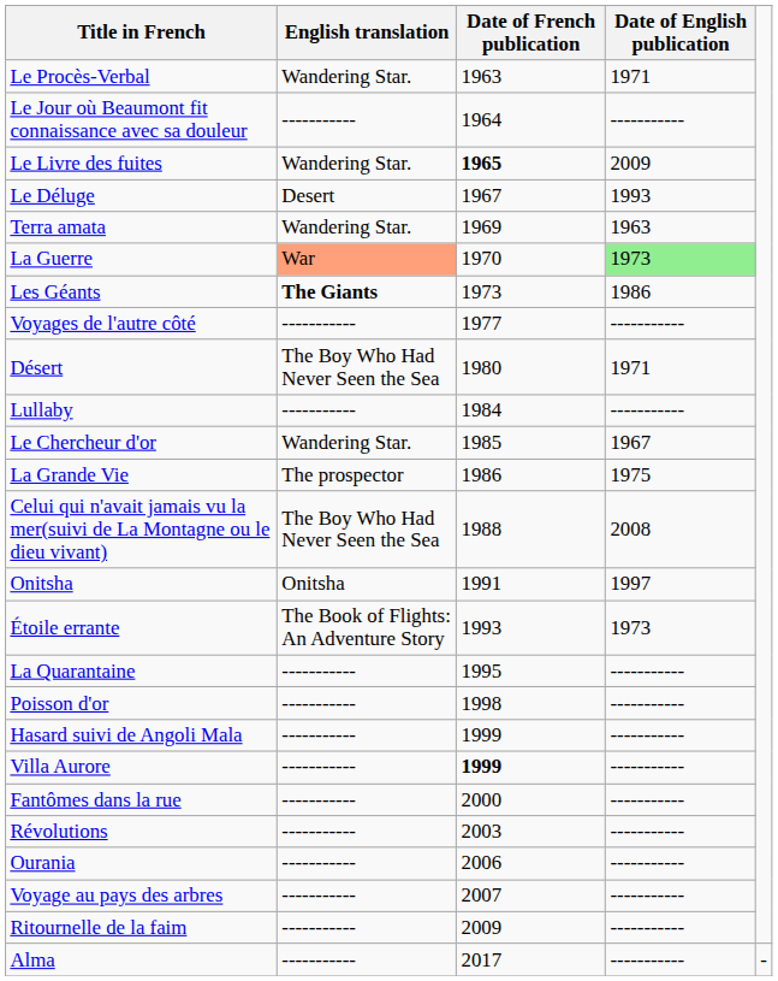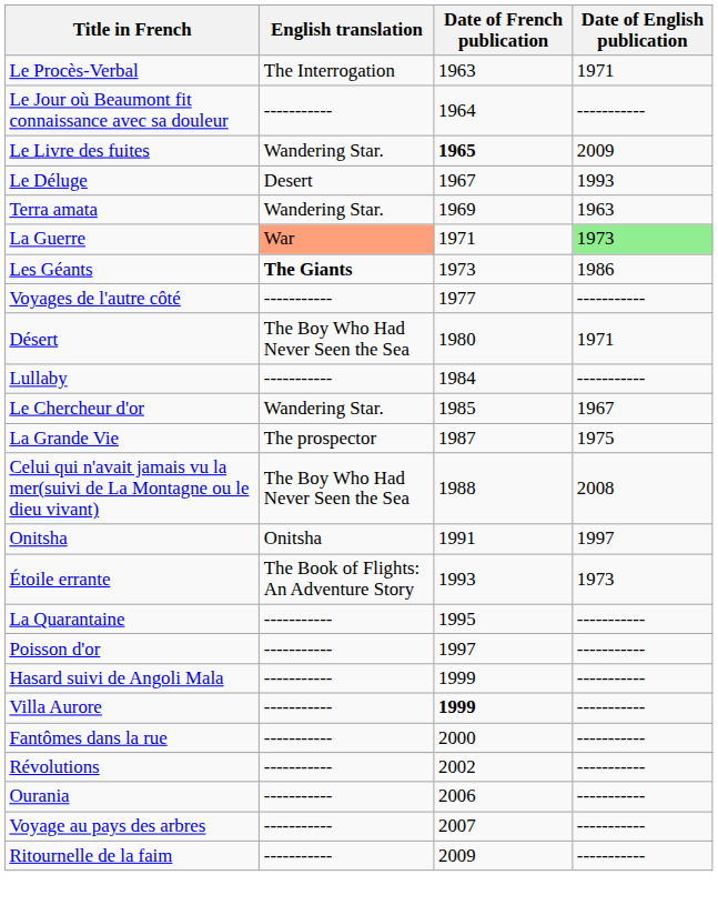 <table class="wikitable">
 <tr>
 <th>Title in French</th>
 <th>English translation</th>
 <th>Date of French publication</th>
 <th>Date of English publication</th>
 </tr>
 <tr>
 <td><a href='#'>Le Procès-Verbal</a></td>
-<td>Wandering Star.</td>
+<td>The Interrogation</td>
 <td>1963</td>
 <td>1971</td>
 </tr>
 <tr>
 <td><a href='#'>Le Jour où Beaumont fit connaissance avec sa douleur</a></td>
 <td>-----------</td>
 <td>1964</td>
 <td>-----------</td>
 </tr>
 <tr>
 <td><a href='#'>Le Livre des fuites</a></td>
 <td>Wandering Star.</td>
 <td><strong>1965</strong></td>
 <td>2009</td>
 </tr>
 <tr>
 <td><a href='#'>Le Déluge</a></td>
 <td>Desert</td>
 <td>1967</td>
 <td>1993</td>
 </tr>
 <tr>
 <td><a href='#'>Terra amata</a></td>
 <td>Wandering Star.</td>
 <td>1969</td>
 <td>1963</td>
 </tr>
 <tr>
 <td><a href='#'>La Guerre</a></td>
 <td style="background: lightsalmon;">War</td>
-<td>1970</td>
+<td>1971</td>
 <td style="background: lightgreen;">1973</td>
 </tr>
 <tr>
 <td><a href='#'>Les Géants</a></td>
 <td><strong>The Giants</strong></td>
 <td>1973</td>
 <td>1986</td>
 </tr>
 <tr>
 <td><a href='#'>Voyages de l'autre côté</a></td>
 <td>-----------</td>
 <td>1977</td>
 <td>-----------</td>
 </tr>
 <tr>
 <td><a href='#'>Désert</a></td>
 <td>The Boy Who Had Never Seen the Sea</td>
 <td>1980</td>
 <td>1971</td>
 </tr>
 <tr>
 <td><a href='#'>Lullaby</a></td>
 <td>-----------</td>
 <td>1984</td>
 <td>-----------</td>
 </tr>
 <tr>
 <td><a href='#'>Le Chercheur d'or</a></td>
 <td>Wandering Star.</td>
 <td>1985</td>
 <td>1967</td>
 </tr>
 <tr>
 <td><a href='#'>La Grande Vie</a></td>
 <td>The prospector</td>
-<td>1986</td>
+<td>1987</td>
 <td>1975</td>
 </tr>
 <tr>
 <td><a href='#'>Celui qui n'avait jamais vu la mer(suivi de La Montagne ou le dieu vivant)</a></td>
 <td>The Boy Who Had Never Seen the Sea</td>
 <td>1988</td>
 <td>2008</td>
 </tr>
 <tr>
 <td><a href='#'>Onitsha</a></td>
 <td>Onitsha</td>
 <td>1991</td>
 <td>1997</td>
 </tr>
 <tr>
 <td><a href='#'>Étoile errante</a></td>
 <td>The Book of Flights: An Adventure Story</td>
 <td>1993</td>
 <td>1973</td>
 </tr>
 <tr>
 <td><a href='#'>La Quarantaine</a></td>
 <td>-----------</td>
 <td>1995</td>
 <td>-----------</td>
 </tr>
 <tr>
 <td><a href='#'>Poisson d'or</a></td>
 <td>-----------</td>
-<td>1998</td>
+<td>1997</td>
 <td>-----------</td>
 </tr>
 <tr>
 <td><a href='#'>Hasard suivi de Angoli Mala</a></td>
 <td>-----------</td>
 <td>1999</td>
 <td>-----------</td>
 </tr>
 <tr>
 <td><a href='#'>Villa Aurore</a></td>
 <td>-----------</td>
 <td><strong>1999</strong></td>
 <td>-----------</td>
 </tr>
 <tr>
 <td><a href='#'>Fantômes dans la rue</a></td>
 <td>-----------</td>
 <td>2000</td>
 <td>-----------</td>
 </tr>
 <tr>
 <td><a href='#'>Révolutions</a></td>
 <td>-----------</td>
-<td>2003</td>
+<td>2002</td>
 <td>-----------</td>
 </tr>
 <tr>
 <td><a href='#'>Ourania</a></td>
 <td>-----------</td>
 <td>2006</td>
 <td>-----------</td>
 </tr>
 <tr>
 <td><a href='#'>Voyage au pays des arbres</a></td>
 <td>-----------</td>
 <td>2007</td>
 <td>-----------</td>
 </tr>
 <tr>
 <td><a href='#'>Ritournelle de la faim</a></td>
 <td>-----------</td>
 <td>2009</td>
 <td>-----------</td>
 </tr>
-<tr>
-<td><a href='#'>Alma</a></td>
-<td>-----------</td>
-<td>2017</td>
-<td>-----------</td>
-<td>-</td>
-</tr>
 </table>
